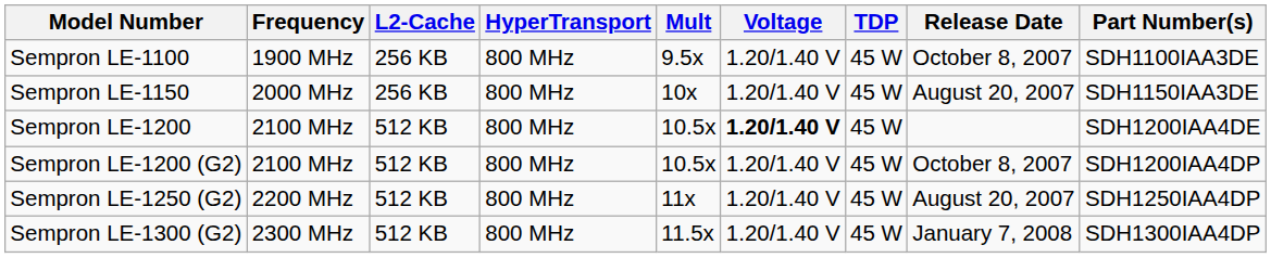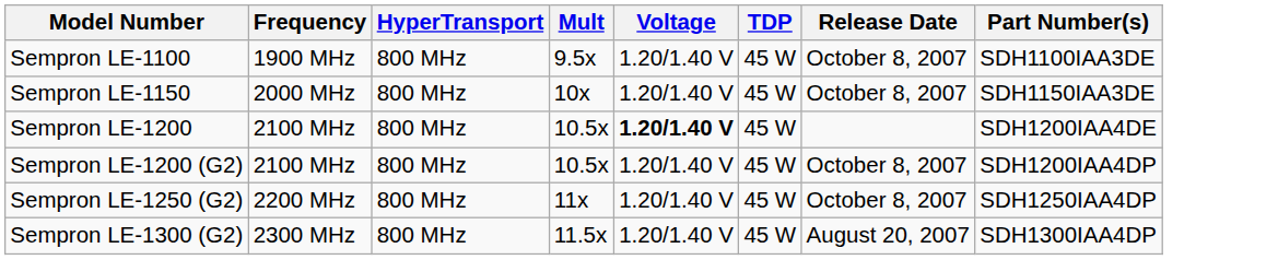 <table class="wikitable">
 <tr>
 <th>Model Number</th>
 <th>Frequency</th>
-<th><a href='#'>L2-Cache</a></th>
 <th><a href='#'>HyperTransport</a></th>
 <th><a href='#'>Mult</a></th>
 <th><a href='#'>Voltage</a></th>
 <th><a href='#'>TDP</a></th>
 <th>Release Date</th>
 <th>Part Number(s)</th>
 </tr>
 <tr>
 <td>Sempron LE-1100</td>
 <td>1900 MHz</td>
-<td>256 KB</td>
 <td>800 MHz</td>
 <td>9.5x</td>
 <td>1.20/1.40 V</td>
 <td>45 W</td>
 <td>October 8, 2007</td>
 <td>SDH1100IAA3DE</td>
 </tr>
 <tr>
 <td>Sempron LE-1150</td>
 <td>2000 MHz</td>
-<td>256 KB</td>
 <td>800 MHz</td>
 <td>10x</td>
 <td>1.20/1.40 V</td>
 <td>45 W</td>
-<td>August 20, 2007</td>
+<td>October 8, 2007</td>
 <td>SDH1150IAA3DE</td>
 </tr>
 <tr>
 <td>Sempron LE-1200</td>
 <td>2100 MHz</td>
-<td>512 KB</td>
 <td>800 MHz</td>
 <td>10.5x</td>
 <td><strong>1.20/1.40 V</strong></td>
 <td>45 W</td>
 <td></td>
 <td>SDH1200IAA4DE</td>
 </tr>
 <tr>
 <td>Sempron LE-1200 (G2)</td>
 <td>2100 MHz</td>
-<td>512 KB</td>
 <td>800 MHz</td>
 <td>10.5x</td>
 <td>1.20/1.40 V</td>
 <td>45 W</td>
 <td>October 8, 2007</td>
 <td>SDH1200IAA4DP</td>
 </tr>
 <tr>
 <td>Sempron LE-1250 (G2)</td>
 <td>2200 MHz</td>
-<td>512 KB</td>
 <td>800 MHz</td>
 <td>11x</td>
 <td>1.20/1.40 V</td>
 <td>45 W</td>
-<td>August 20, 2007</td>
+<td>October 8, 2007</td>
 <td>SDH1250IAA4DP</td>
 </tr>
 <tr>
 <td>Sempron LE-1300 (G2)</td>
 <td>2300 MHz</td>
-<td>512 KB</td>
 <td>800 MHz</td>
 <td>11.5x</td>
 <td>1.20/1.40 V</td>
 <td>45 W</td>
-<td>January 7, 2008</td>
+<td>August 20, 2007</td>
 <td>SDH1300IAA4DP</td>
 </tr>
 </table>
